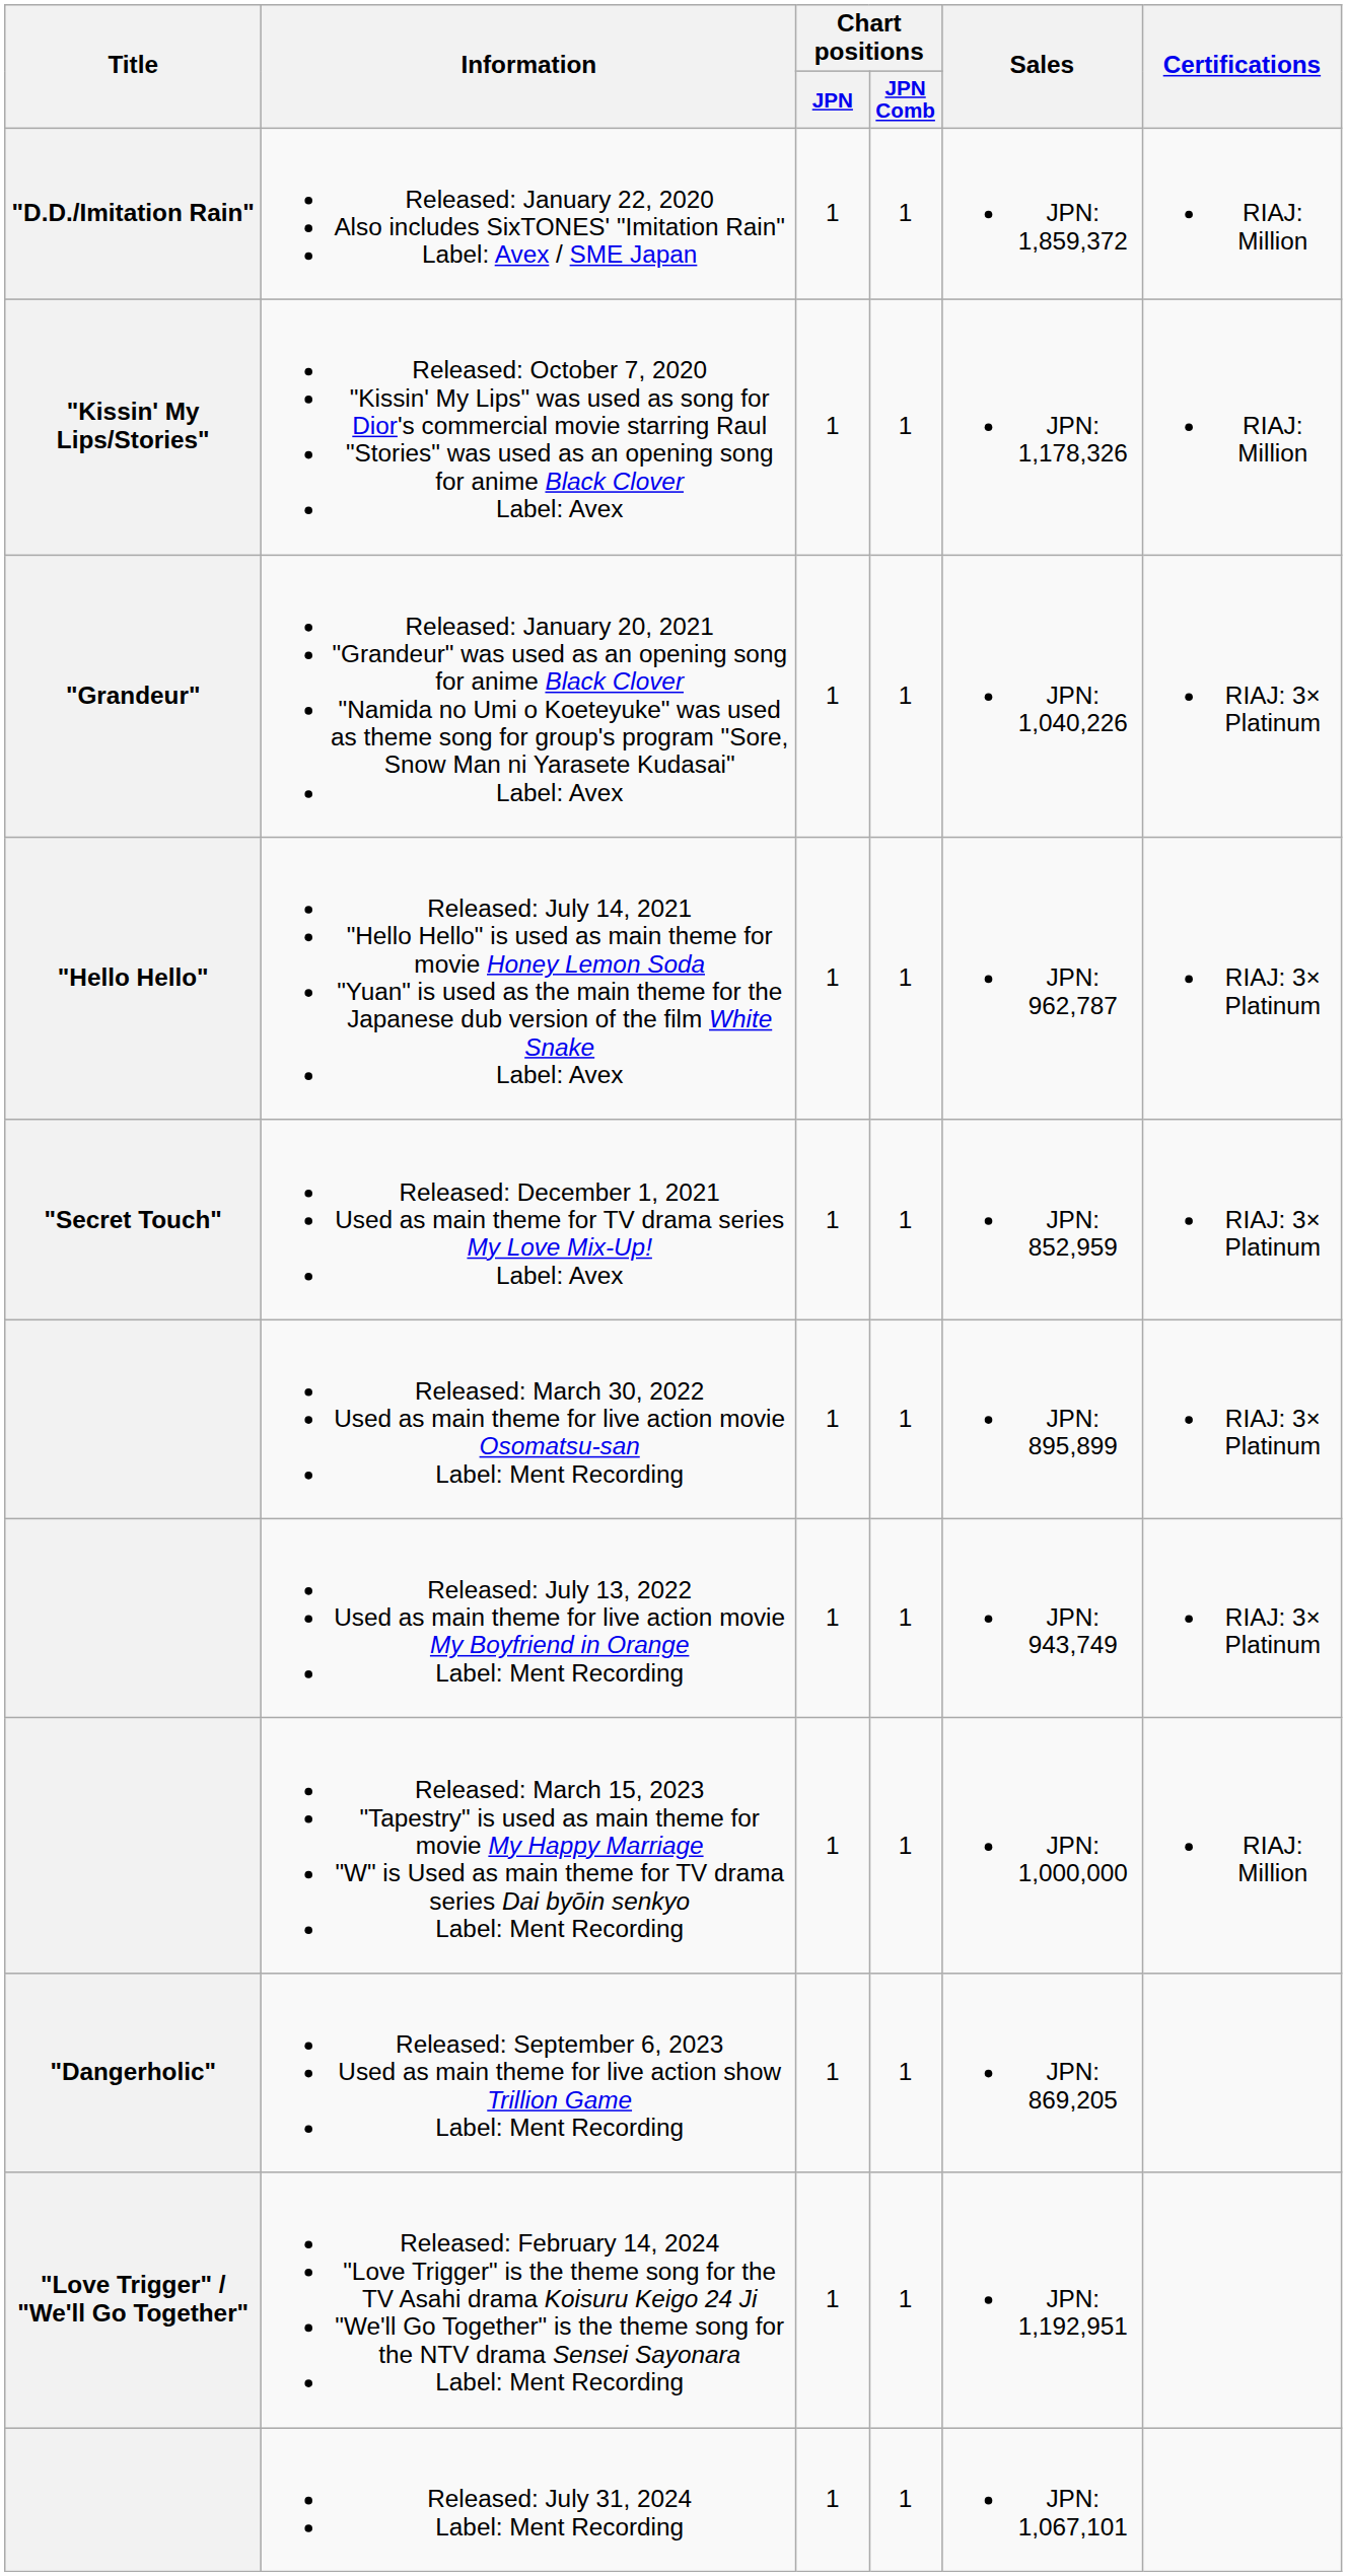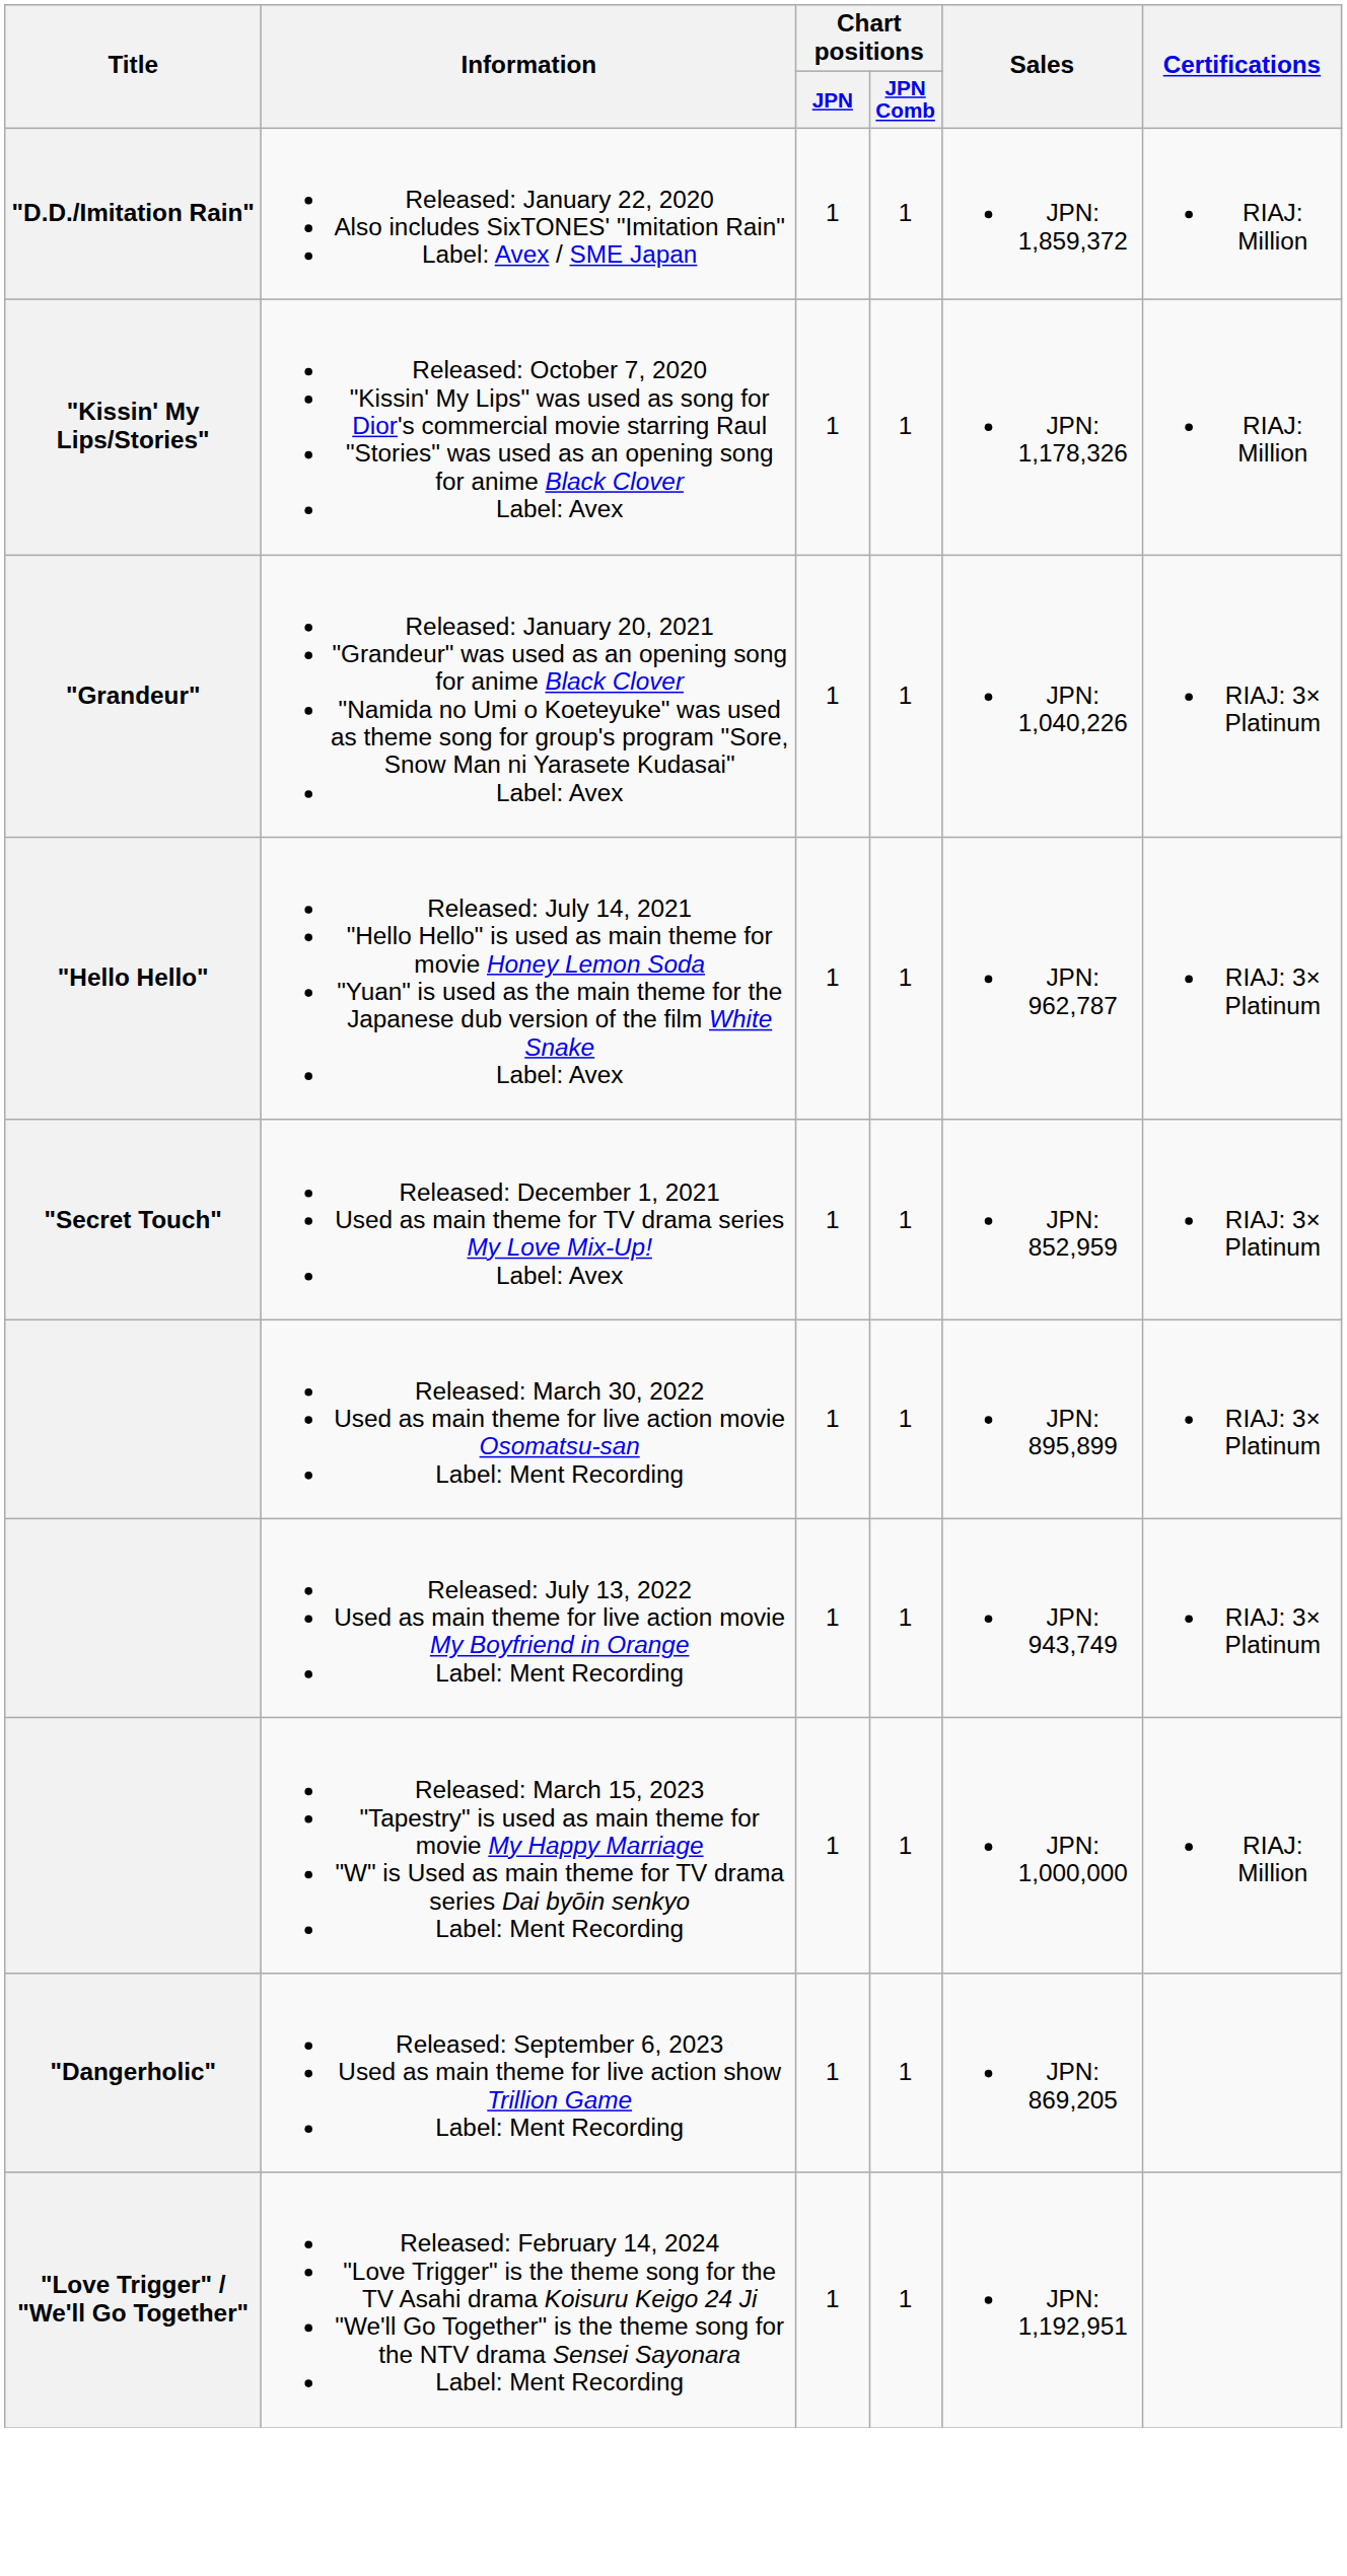 <table class="wikitable plainrowheaders" style="text-align:center;">
 <tr>
 <th rowspan="2">Title</th>
 <th rowspan="2">Information</th>
 <th colspan="2">Chart positions</th>
 <th rowspan="2" scope="col">Sales</th>
 <th rowspan="2"><a href='#'>Certifications</a></th>
 </tr>
 <tr>
 <th scope="col" style="width:3em;font-size:85%;"><a href='#'>JPN</a><br></th>
 <th scope="col" style="width:3em;font-size:85%;"><a href='#'>JPN<br>Comb</a><br></th>
 </tr>
 <tr>
 <th scope="row">"D.D./Imitation Rain"</th>
 <td><br><ul><li>Released: January 22, 2020</li><li>Also includes SixTONES' "Imitation Rain"</li><li>Label: <a href='#'>Avex</a> / <a href='#'>SME Japan</a></li></ul></td>
 <td>1</td>
 <td>1</td>
 <td><br><ul><li>JPN: 1,859,372</li></ul></td>
 <td><br><ul><li>RIAJ: Million</li></ul></td>
 </tr>
 <tr>
 <th scope="row">"Kissin' My Lips/Stories"</th>
 <td><br><ul><li>Released: October 7, 2020</li><li>"Kissin' My Lips" was used as song for <a href='#'>Dior</a>'s commercial movie starring Raul</li><li>"Stories" was used as an opening song for anime <em><a href='#'>Black Clover</a></em></li><li>Label: Avex</li></ul></td>
 <td>1</td>
 <td>1</td>
 <td><br><ul><li>JPN: 1,178,326</li></ul></td>
 <td><br><ul><li>RIAJ: Million</li></ul></td>
 </tr>
 <tr>
 <th scope="row">"Grandeur"</th>
 <td><br><ul><li>Released: January 20, 2021</li><li>"Grandeur" was used as an opening song for anime <em><a href='#'>Black Clover</a></em></li><li>"Namida no Umi o Koeteyuke" was used as theme song for group's program "Sore, Snow Man ni Yarasete Kudasai"</li><li>Label: Avex</li></ul></td>
 <td>1</td>
 <td>1</td>
 <td><br><ul><li>JPN: 1,040,226</li></ul></td>
 <td><br><ul><li>RIAJ: 3× Platinum</li></ul></td>
 </tr>
 <tr>
 <th scope="row">"Hello Hello"</th>
 <td><br><ul><li>Released: July 14, 2021</li><li>"Hello Hello" is used as main theme for movie <em><a href='#'>Honey Lemon Soda</a></em></li><li>"Yuan" is used as the main theme for the Japanese dub version of the film <em><a href='#'>White Snake</a></em></li><li>Label: Avex</li></ul></td>
 <td>1</td>
 <td>1</td>
 <td><br><ul><li>JPN: 962,787</li></ul></td>
 <td><br><ul><li>RIAJ: 3× Platinum</li></ul></td>
 </tr>
 <tr>
 <th scope="row">"Secret Touch"</th>
 <td><br><ul><li>Released: December 1, 2021</li><li>Used as main theme for TV drama series <em><a href='#'>My Love Mix-Up!</a></em></li><li>Label: Avex</li></ul></td>
 <td>1</td>
 <td>1</td>
 <td><br><ul><li>JPN: 852,959</li></ul></td>
 <td><br><ul><li>RIAJ: 3× Platinum</li></ul></td>
 </tr>
 <tr>
 <th scope="row"></th>
 <td><br><ul><li>Released: March 30, 2022</li><li>Used as main theme for live action movie <em><a href='#'>Osomatsu-san</a></em></li><li>Label: Ment Recording</li></ul></td>
 <td>1</td>
 <td>1</td>
 <td><br><ul><li>JPN: 895,899</li></ul></td>
 <td><br><ul><li>RIAJ: 3× Platinum</li></ul></td>
 </tr>
 <tr>
 <th scope="row"></th>
 <td><br><ul><li>Released: July 13, 2022</li><li>Used as main theme for live action movie <em><a href='#'>My Boyfriend in Orange</a></em></li><li>Label: Ment Recording</li></ul></td>
 <td>1</td>
 <td>1</td>
 <td><br><ul><li>JPN: 943,749</li></ul></td>
 <td><br><ul><li>RIAJ: 3× Platinum</li></ul></td>
 </tr>
 <tr>
 <th scope="row"></th>
 <td><br><ul><li>Released: March 15, 2023</li><li>"Tapestry" is used as main theme for movie <em><a href='#'>My Happy Marriage</a></em></li><li>"W" is Used as main theme for TV drama series <em>Dai byōin senkyo</em></li><li>Label: Ment Recording</li></ul></td>
 <td>1</td>
 <td>1</td>
 <td><br><ul><li>JPN: 1,000,000</li></ul></td>
 <td><br><ul><li>RIAJ: Million</li></ul></td>
 </tr>
 <tr>
 <th scope="row">"Dangerholic"</th>
 <td><br><ul><li>Released: September 6, 2023</li><li>Used as main theme for live action show <em><a href='#'>Trillion Game</a></em></li><li>Label: Ment Recording</li></ul></td>
 <td>1</td>
 <td>1</td>
 <td><br><ul><li>JPN: 869,205</li></ul></td>
 <td></td>
 </tr>
 <tr>
 <th scope="row">"Love Trigger" / "We'll Go Together"</th>
 <td><br><ul><li>Released: February 14, 2024</li><li>"Love Trigger" is the theme song for the TV Asahi drama <em>Koisuru Keigo 24 Ji</em></li><li>"We'll Go Together" is the theme song for the NTV drama <em>Sensei Sayonara</em></li><li>Label: Ment Recording</li></ul></td>
 <td>1</td>
 <td>1</td>
 <td><br><ul><li>JPN: 1,192,951</li></ul></td>
 <td></td>
 </tr>
-<tr>
-<th scope="row"></th>
-<td><br><ul><li>Released: July 31, 2024</li><li>Label: Ment Recording</li></ul></td>
-<td>1</td>
-<td>1</td>
-<td><br><ul><li>JPN: 1,067,101</li></ul></td>
-<td></td>
-</tr>
 </table>
